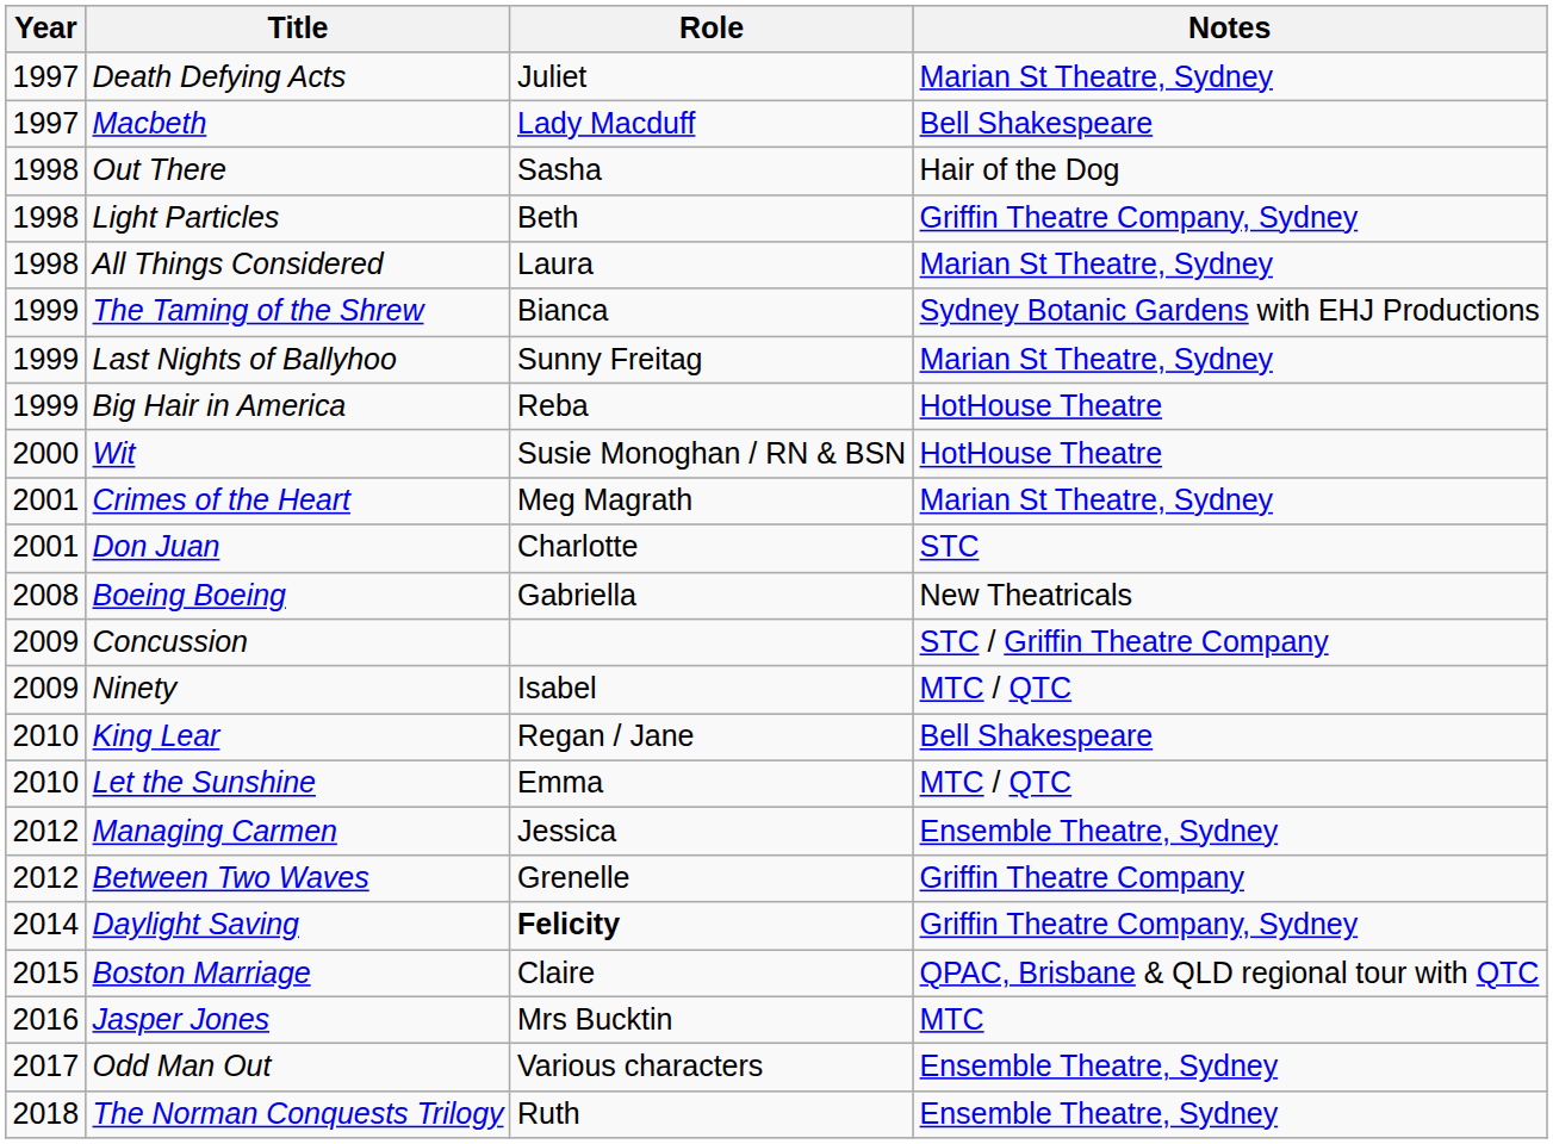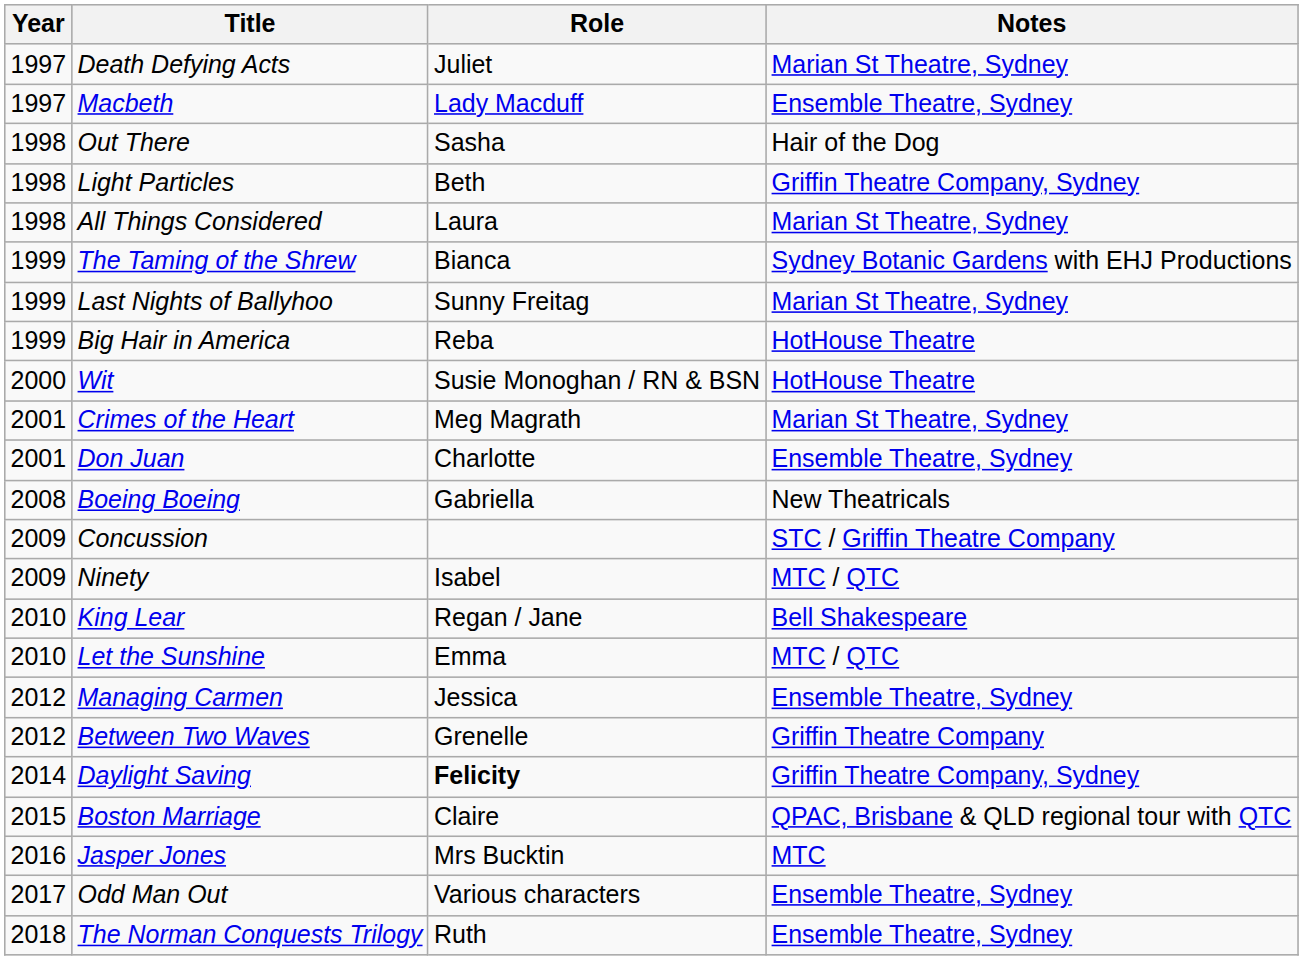 <table class="wikitable sortable">
 <tr>
 <th>Year</th>
 <th>Title</th>
 <th>Role</th>
 <th class="unsortable">Notes</th>
 </tr>
 <tr>
 <td>1997</td>
 <td><em>Death Defying Acts</em></td>
 <td>Juliet</td>
 <td><a href='#'>Marian St Theatre, Sydney</a></td>
 </tr>
 <tr>
 <td>1997</td>
 <td><em><a href='#'>Macbeth</a></em></td>
 <td><a href='#'>Lady Macduff</a></td>
-<td><a href='#'>Bell Shakespeare</a></td>
+<td><a href='#'>Ensemble Theatre, Sydney</a></td>
 </tr>
 <tr>
 <td>1998</td>
 <td><em>Out There</em></td>
 <td>Sasha</td>
 <td>Hair of the Dog</td>
 </tr>
 <tr>
 <td>1998</td>
 <td><em>Light Particles</em></td>
 <td>Beth</td>
 <td><a href='#'>Griffin Theatre Company, Sydney</a></td>
 </tr>
 <tr>
 <td>1998</td>
 <td><em>All Things Considered</em></td>
 <td>Laura</td>
 <td><a href='#'>Marian St Theatre, Sydney</a></td>
 </tr>
 <tr>
 <td>1999</td>
 <td><em><a href='#'>The Taming of the Shrew</a></em></td>
 <td>Bianca</td>
 <td><a href='#'>Sydney Botanic Gardens</a> with EHJ Productions</td>
 </tr>
 <tr>
 <td>1999</td>
 <td><em>Last Nights of Ballyhoo</em></td>
 <td>Sunny Freitag</td>
 <td><a href='#'>Marian St Theatre, Sydney</a></td>
 </tr>
 <tr>
 <td>1999</td>
 <td><em>Big Hair in America</em></td>
 <td>Reba</td>
 <td><a href='#'>HotHouse Theatre</a></td>
 </tr>
 <tr>
 <td>2000</td>
 <td><em><a href='#'>Wit</a></em></td>
 <td>Susie Monoghan / RN & BSN</td>
 <td><a href='#'>HotHouse Theatre</a></td>
 </tr>
 <tr>
 <td>2001</td>
 <td><em><a href='#'>Crimes of the Heart</a></em></td>
 <td>Meg Magrath</td>
 <td><a href='#'>Marian St Theatre, Sydney</a></td>
 </tr>
 <tr>
 <td>2001</td>
 <td><em><a href='#'>Don Juan</a></em></td>
 <td>Charlotte</td>
-<td><a href='#'>STC</a></td>
+<td><a href='#'>Ensemble Theatre, Sydney</a></td>
 </tr>
 <tr>
 <td>2008</td>
 <td><em><a href='#'>Boeing Boeing</a></em></td>
 <td>Gabriella</td>
 <td>New Theatricals</td>
 </tr>
 <tr>
 <td>2009</td>
 <td><em>Concussion</em></td>
 <td></td>
 <td><a href='#'>STC</a> / <a href='#'>Griffin Theatre Company</a></td>
 </tr>
 <tr>
 <td>2009</td>
 <td><em>Ninety</em></td>
 <td>Isabel</td>
 <td><a href='#'>MTC</a> / <a href='#'>QTC</a></td>
 </tr>
 <tr>
 <td>2010</td>
 <td><em><a href='#'>King Lear</a></em></td>
 <td>Regan / Jane</td>
 <td><a href='#'>Bell Shakespeare</a></td>
 </tr>
 <tr>
 <td>2010</td>
 <td><em><a href='#'>Let the Sunshine</a></em></td>
 <td>Emma</td>
 <td><a href='#'>MTC</a> / <a href='#'>QTC</a></td>
 </tr>
 <tr>
 <td>2012</td>
 <td><em><a href='#'>Managing Carmen</a></em></td>
 <td>Jessica</td>
 <td><a href='#'>Ensemble Theatre, Sydney</a></td>
 </tr>
 <tr>
 <td>2012</td>
 <td><em><a href='#'>Between Two Waves</a></em></td>
 <td>Grenelle</td>
 <td><a href='#'>Griffin Theatre Company</a></td>
 </tr>
 <tr>
 <td>2014</td>
 <td><em><a href='#'>Daylight Saving</a></em></td>
 <td><strong>Felicity</strong></td>
 <td><a href='#'>Griffin Theatre Company, Sydney</a></td>
 </tr>
 <tr>
 <td>2015</td>
 <td><em><a href='#'>Boston Marriage</a></em></td>
 <td>Claire</td>
 <td><a href='#'>QPAC, Brisbane</a> & QLD regional tour with <a href='#'>QTC</a></td>
 </tr>
 <tr>
 <td>2016</td>
 <td><em><a href='#'>Jasper Jones</a></em></td>
 <td>Mrs Bucktin</td>
 <td><a href='#'>MTC</a></td>
 </tr>
 <tr>
 <td>2017</td>
 <td><em>Odd Man Out</em></td>
 <td>Various characters</td>
 <td><a href='#'>Ensemble Theatre, Sydney</a></td>
 </tr>
 <tr>
 <td>2018</td>
 <td><em><a href='#'>The Norman Conquests Trilogy</a></em></td>
 <td>Ruth</td>
 <td><a href='#'>Ensemble Theatre, Sydney</a></td>
 </tr>
 </table>
